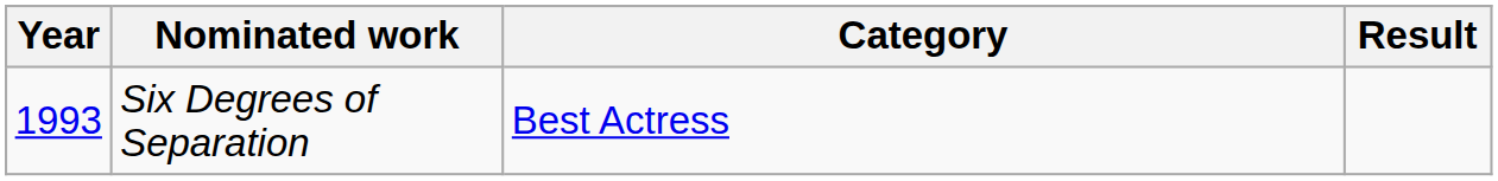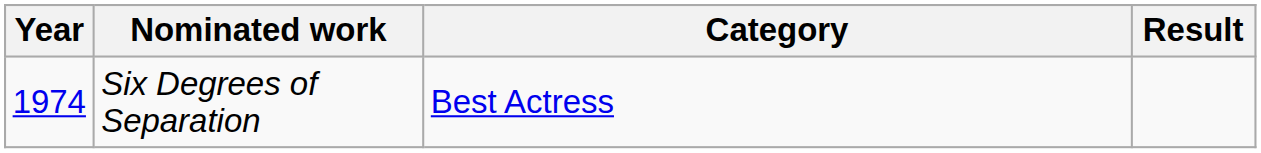 <table class=wikitable>
 <tr>
 <th width=4%>Year</th>
 <th width=27%>Nominated work</th>
 <th width=59%>Category</th>
 <th width=10%>Result</th>
 </tr>
 <tr>
-<td><a href='#'>1993</a></td>
+<td><a href='#'>1974</a></td>
 <td><em>Six Degrees of Separation</em></td>
 <td><a href='#'>Best Actress</a></td>
 <td></td>
 </tr>
 </table>
